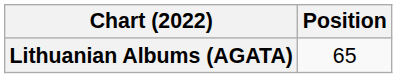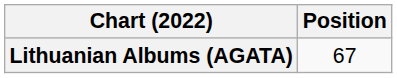 <table class="wikitable plainrowheaders" style="text-align:center">
 <tr>
 <th scope="col">Chart (2022)</th>
 <th scope="col">Position</th>
 </tr>
 <tr>
 <th scope="row">Lithuanian Albums (AGATA)</th>
-<td>65</td>
+<td>67</td>
 </tr>
 </table>
